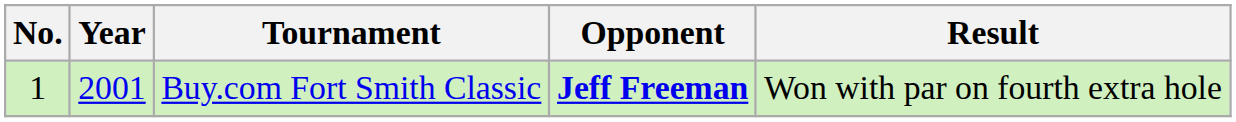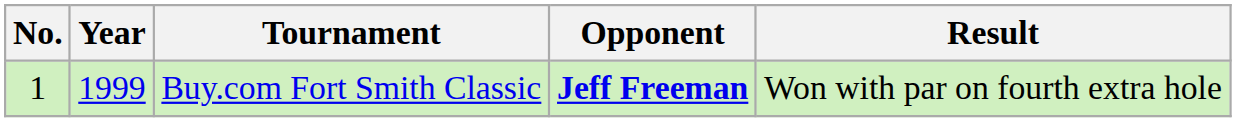 <table class="wikitable" style="font-size:95%;">
 <tr>
 <th>No.</th>
 <th>Year</th>
 <th>Tournament</th>
 <th>Opponent</th>
 <th>Result</th>
 </tr>
 <tr style="background:#D0F0C0;">
 <td align=center>1</td>
-<td><a href='#'>2001</a></td>
+<td><a href='#'>1999</a></td>
 <td><a href='#'>Buy.com Fort Smith Classic</a></td>
 <td><strong> <a href='#'>Jeff Freeman</a></strong></td>
 <td>Won with par on fourth extra hole</td>
 </tr>
 </table>
